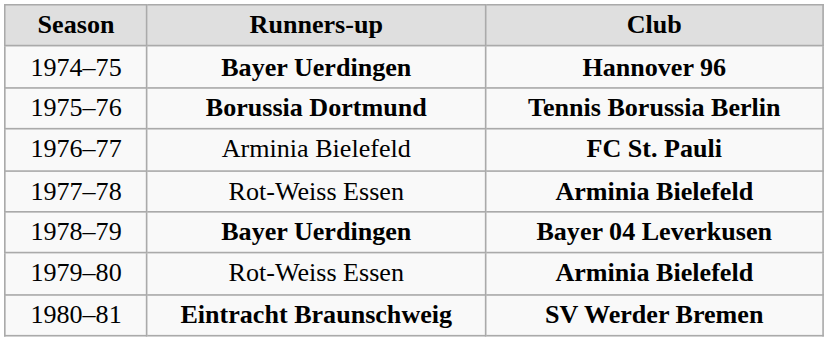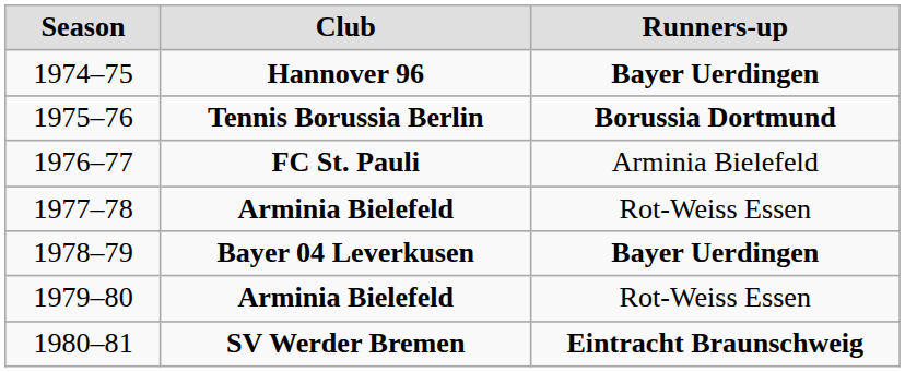 <table class="wikitable">
 <tr align="center" bgcolor="#dfdfdf">
 <td width="80"><strong>Season</strong></td>
+<td width="200"><strong>Club</strong></td>
 <td width="200"><strong>Runners-up</strong></td>
-<td width="200"><strong>Club</strong></td>
 </tr>
 <tr align="center">
 <td>1974–75</td>
+<td><strong>Hannover 96</strong></td>
 <td><strong>Bayer Uerdingen</strong></td>
-<td><strong>Hannover 96</strong></td>
 </tr>
 <tr align="center">
 <td>1975–76</td>
+<td><strong>Tennis Borussia Berlin</strong></td>
 <td><strong>Borussia Dortmund</strong></td>
-<td><strong>Tennis Borussia Berlin</strong></td>
 </tr>
 <tr align="center">
 <td>1976–77</td>
+<td><strong>FC St. Pauli</strong></td>
 <td>Arminia Bielefeld</td>
-<td><strong>FC St. Pauli</strong></td>
 </tr>
 <tr align="center">
 <td>1977–78</td>
+<td><strong>Arminia Bielefeld</strong></td>
 <td>Rot-Weiss Essen</td>
-<td><strong>Arminia Bielefeld</strong></td>
 </tr>
 <tr align="center">
 <td>1978–79</td>
+<td><strong>Bayer 04 Leverkusen</strong></td>
 <td><strong>Bayer Uerdingen</strong></td>
-<td><strong>Bayer 04 Leverkusen</strong></td>
 </tr>
 <tr align="center">
 <td>1979–80</td>
+<td><strong>Arminia Bielefeld</strong></td>
 <td>Rot-Weiss Essen</td>
-<td><strong>Arminia Bielefeld</strong></td>
 </tr>
 <tr align="center">
 <td>1980–81</td>
+<td><strong>SV Werder Bremen</strong></td>
 <td><strong>Eintracht Braunschweig</strong></td>
-<td><strong>SV Werder Bremen</strong></td>
 </tr>
 </table>
